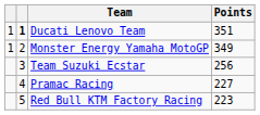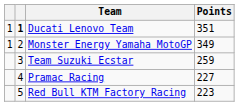 <table class="wikitable" style="font-size: 85%;">
 <tr>
 <th></th>
 <th></th>
 <th>Team</th>
 <th>Points</th>
 </tr>
 <tr>
 <td> 1</td>
 <td align=center><strong>1</strong></td>
 <td> <a href='#'>Ducati Lenovo Team</a></td>
 <td align=left>351</td>
 </tr>
 <tr>
 <td> 1</td>
 <td align=center>2</td>
 <td> <a href='#'>Monster Energy Yamaha MotoGP</a></td>
 <td align=left>349</td>
 </tr>
 <tr>
 <td></td>
 <td align=center>3</td>
 <td> <a href='#'>Team Suzuki Ecstar</a></td>
-<td align=left>256</td>
+<td align=left>259</td>
 </tr>
 <tr>
 <td></td>
 <td align=center>4</td>
 <td> <a href='#'>Pramac Racing</a></td>
 <td align=left>227</td>
 </tr>
 <tr>
 <td></td>
 <td align=center>5</td>
 <td> <a href='#'>Red Bull KTM Factory Racing</a></td>
 <td align=left>223</td>
 </tr>
 </table>
